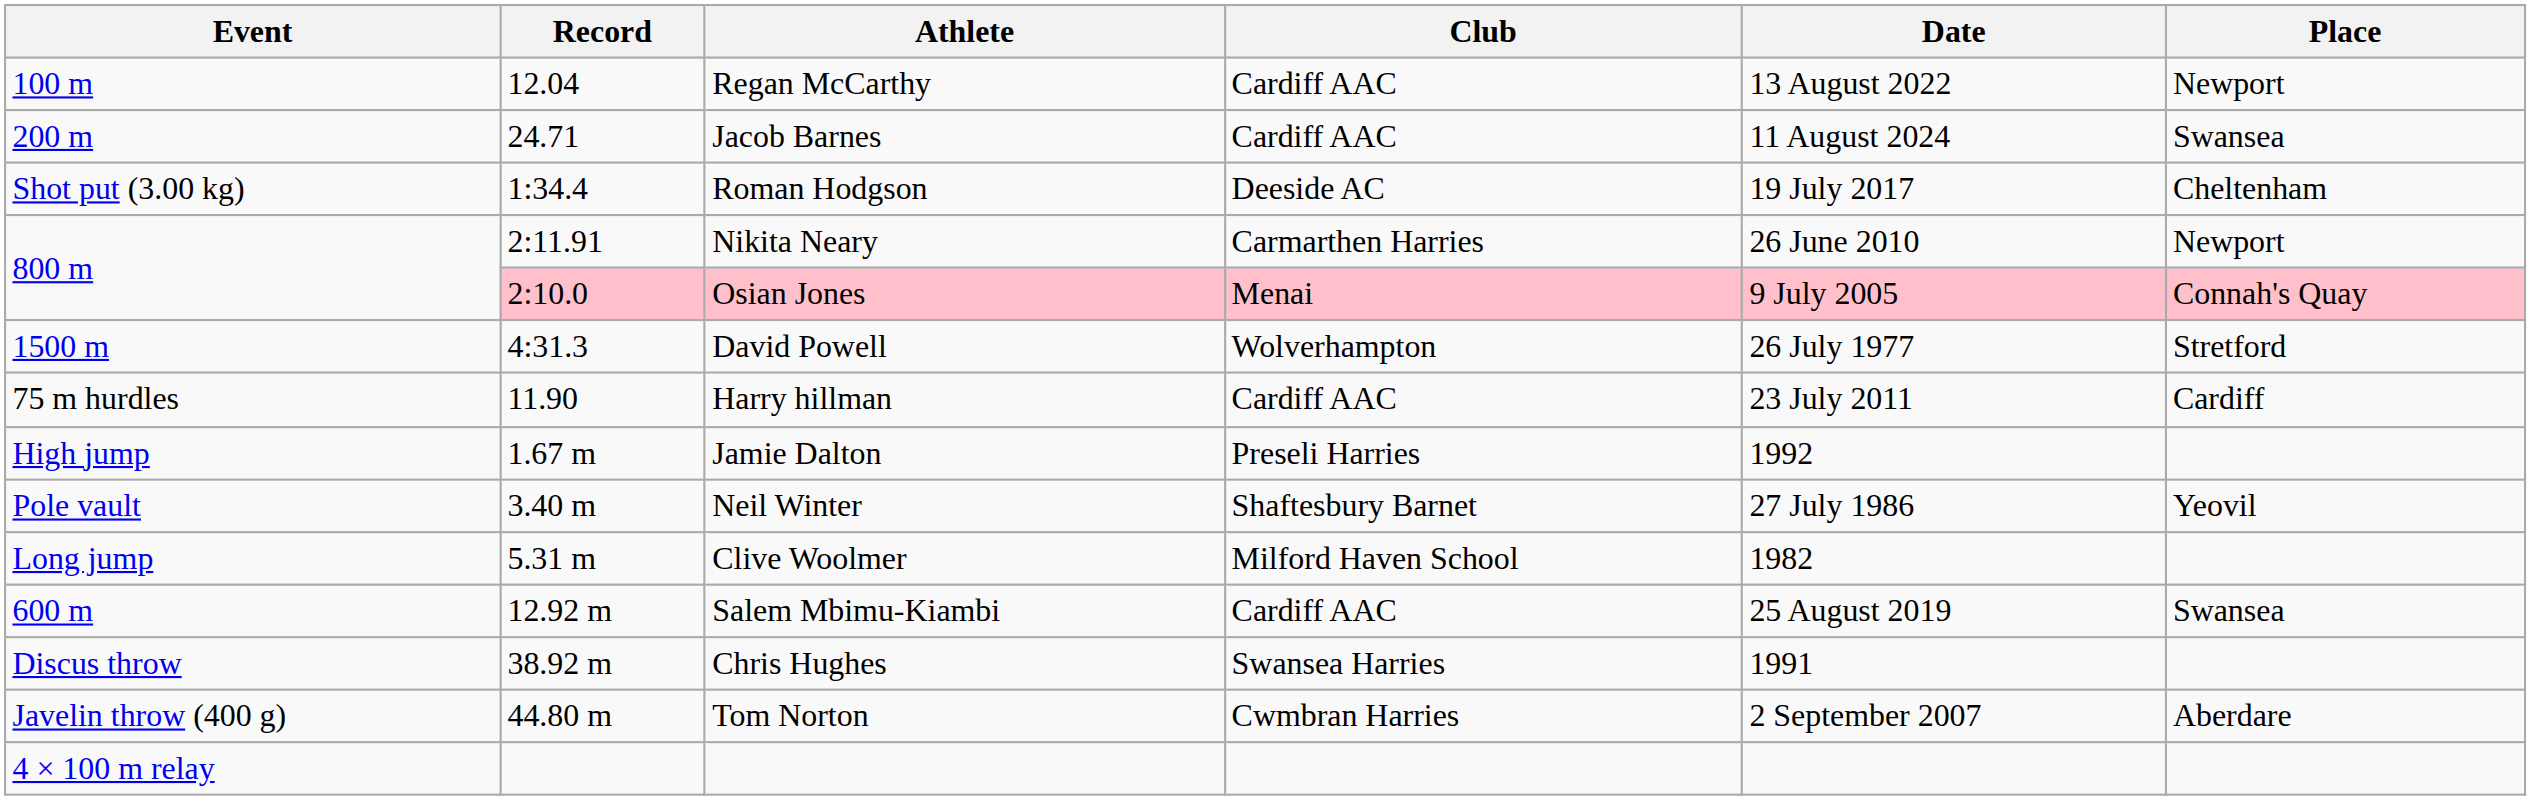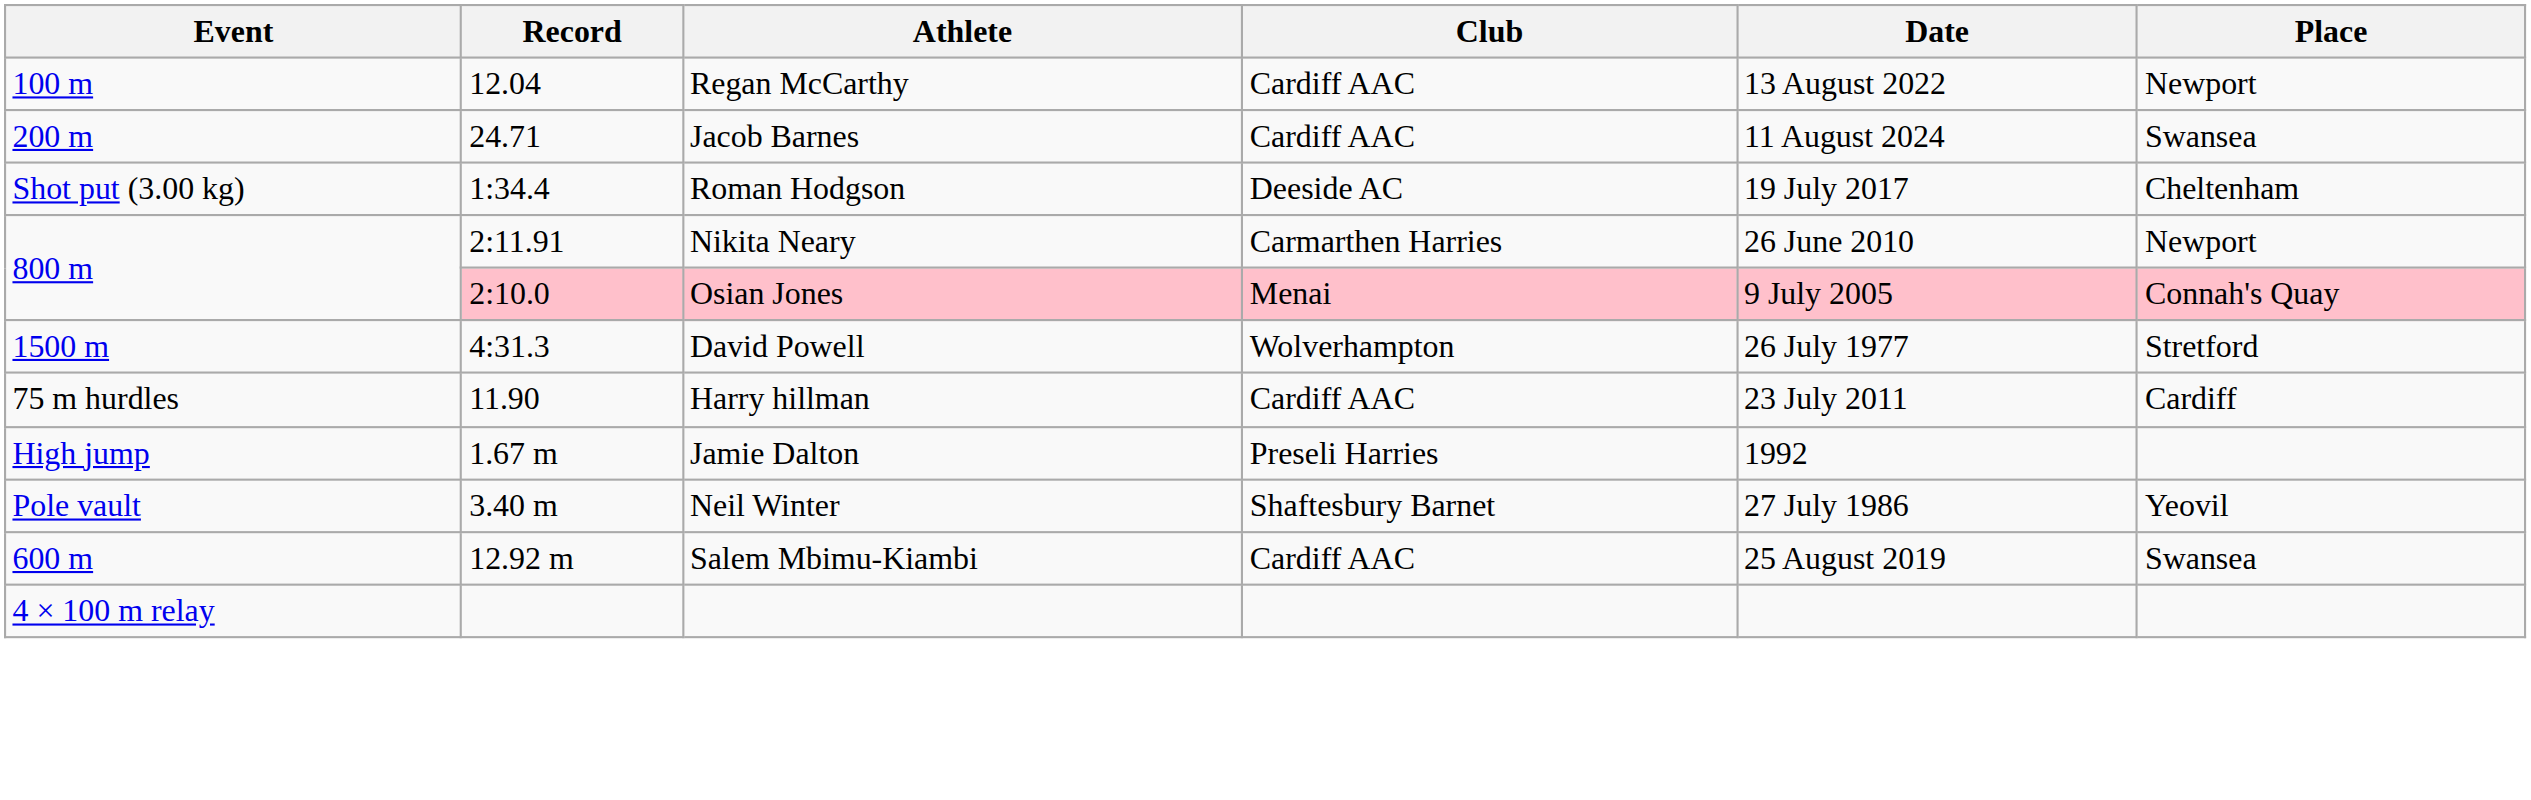 <table class="wikitable" style="font-size:95%; width: 95%;">
 <tr>
 <th>Event</th>
 <th>Record</th>
 <th>Athlete</th>
 <th>Club</th>
 <th>Date</th>
 <th>Place</th>
 </tr>
 <tr>
 <td><a href='#'>100 m</a></td>
 <td>12.04 </td>
 <td>Regan McCarthy</td>
 <td>Cardiff AAC</td>
 <td>13 August 2022</td>
 <td>Newport</td>
 </tr>
 <tr>
 <td><a href='#'>200 m</a></td>
 <td>24.71 </td>
 <td>Jacob Barnes</td>
 <td>Cardiff AAC</td>
 <td>11 August 2024</td>
 <td>Swansea</td>
 </tr>
 <tr>
 <td><a href='#'>Shot put</a> (3.00 kg)</td>
 <td>1:34.4 </td>
 <td>Roman Hodgson</td>
 <td>Deeside AC</td>
 <td>19 July 2017</td>
 <td>Cheltenham</td>
 </tr>
 <tr>
 <td rowspan="2"><a href='#'>800 m</a></td>
 <td>2:11.91</td>
 <td>Nikita Neary</td>
 <td>Carmarthen Harries</td>
 <td>26 June 2010</td>
 <td>Newport</td>
 </tr>
 <tr style="background:pink;">
 <td>2:10.0 </td>
 <td>Osian Jones</td>
 <td>Menai</td>
 <td>9 July 2005</td>
 <td>Connah's Quay</td>
 </tr>
 <tr>
 <td><a href='#'>1500 m</a></td>
 <td>4:31.3 </td>
 <td>David Powell</td>
 <td>Wolverhampton</td>
 <td>26 July 1977</td>
 <td>Stretford</td>
 </tr>
 <tr>
 <td 75 metres hurdles>75 m hurdles</td>
 <td>11.90</td>
 <td>Harry hillman</td>
 <td>Cardiff AAC</td>
 <td>23 July 2011</td>
 <td>Cardiff</td>
 </tr>
 <tr>
 <td><a href='#'>High jump</a></td>
 <td>1.67 m</td>
 <td>Jamie Dalton</td>
 <td>Preseli Harries</td>
 <td>1992</td>
 <td></td>
 </tr>
 <tr>
 <td><a href='#'>Pole vault</a></td>
 <td>3.40 m</td>
 <td>Neil Winter</td>
 <td>Shaftesbury Barnet</td>
 <td>27 July 1986</td>
 <td>Yeovil</td>
 </tr>
 <tr>
-<td><a href='#'>Long jump</a></td>
-<td>5.31 m</td>
-<td>Clive Woolmer</td>
-<td>Milford Haven School</td>
-<td>1982</td>
-<td></td>
-</tr>
-<tr>
 <td><a href='#'>600 m</a></td>
 <td>12.92 m</td>
 <td>Salem Mbimu-Kiambi</td>
 <td>Cardiff AAC</td>
 <td>25 August 2019</td>
 <td>Swansea</td>
-</tr>
-<tr>
-<td><a href='#'>Discus throw</a></td>
-<td>38.92 m</td>
-<td>Chris Hughes</td>
-<td>Swansea Harries</td>
-<td>1991</td>
-<td></td>
-</tr>
-<tr>
-<td><a href='#'>Javelin throw</a> (400 g)</td>
-<td>44.80 m</td>
-<td>Tom Norton</td>
-<td>Cwmbran Harries</td>
-<td>2 September 2007</td>
-<td>Aberdare</td>
 </tr>
 <tr>
 <td><a href='#'>4 × 100 m relay</a></td>
 <td></td>
 <td></td>
 <td></td>
 <td></td>
 <td></td>
 </tr>
 </table>
